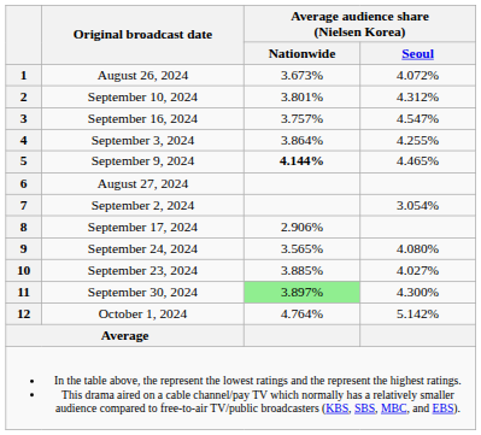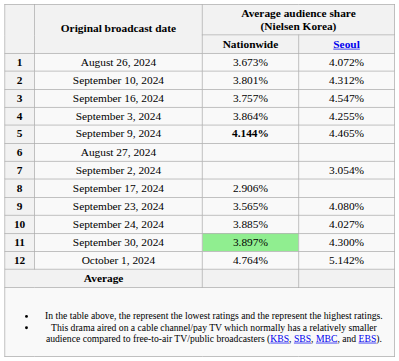 <table class="wikitable" style="margin-left:auto; margin-right:auto; width:550px; text-align:center">
 <tr>
 <th scope="col" rowspan="2"></th>
 <th scope="col" rowspan="2">Original broadcast date</th>
 <th scope="col" colspan="2">Average audience share<br>(Nielsen Korea)</th>
 </tr>
 <tr>
 <th scope="col" style="width:8em">Nationwide</th>
 <th scope="col" style="width:8em"><a href='#'>Seoul</a></th>
 </tr>
 <tr>
 <th scope="row">1</th>
 <td>August 26, 2024</td>
 <td>3.673% </td>
 <td>4.072% </td>
 </tr>
 <tr>
 <th scope="row">2</th>
 <td>September 10, 2024</td>
 <td>3.801% </td>
 <td>4.312% </td>
 </tr>
 <tr>
 <th scope="row">3</th>
 <td>September 16, 2024</td>
 <td>3.757% </td>
 <td>4.547% </td>
 </tr>
 <tr>
 <th scope="row">4</th>
 <td>September 3, 2024</td>
 <td>3.864% </td>
 <td>4.255% </td>
 </tr>
 <tr>
 <th scope="row">5</th>
 <td>September 9, 2024</td>
 <td><strong>4.144% </strong></td>
 <td>4.465% </td>
 </tr>
 <tr>
 <th scope="row">6</th>
 <td>August 27, 2024</td>
 <td><strong></strong> </td>
 <td><strong></strong> </td>
 </tr>
 <tr>
 <th scope="row">7</th>
 <td>September 2, 2024</td>
 <td><strong></strong> </td>
 <td>3.054% </td>
 </tr>
 <tr>
 <th scope="row">8</th>
 <td>September 17, 2024</td>
 <td>2.906% </td>
 <td><strong></strong> </td>
 </tr>
 <tr>
 <th scope="row">9</th>
-<td>September 24, 2024</td>
+<td>September 23, 2024</td>
 <td>3.565% </td>
 <td>4.080% </td>
 </tr>
 <tr>
 <th scope="row">10</th>
-<td>September 23, 2024</td>
+<td>September 24, 2024</td>
 <td>3.885% </td>
 <td>4.027% </td>
 </tr>
 <tr>
 <th scope="row">11</th>
 <td>September 30, 2024</td>
 <td style="background: lightgreen;">3.897% </td>
 <td>4.300% </td>
 </tr>
 <tr>
 <th scope="row">12</th>
 <td>October 1, 2024</td>
 <td>4.764% </td>
 <td>5.142% </td>
 </tr>
 <tr>
 <th scope="col" colspan="2">Average</th>
 <th scope="col"></th>
 <th scope="col"></th>
 </tr>
 <tr>
 <td colspan="4" style="font-size:85%"><br><ul><li>In the table above, the <strong></strong> represent the lowest ratings and the <strong></strong> represent the highest ratings.</li><li>This drama aired on a cable channel/pay TV which normally has a relatively smaller audience compared to free-to-air TV/public broadcasters (<a href='#'>KBS</a>, <a href='#'>SBS</a>, <a href='#'>MBC</a>, and <a href='#'>EBS</a>).</li></ul></td>
 </tr>
 </table>
